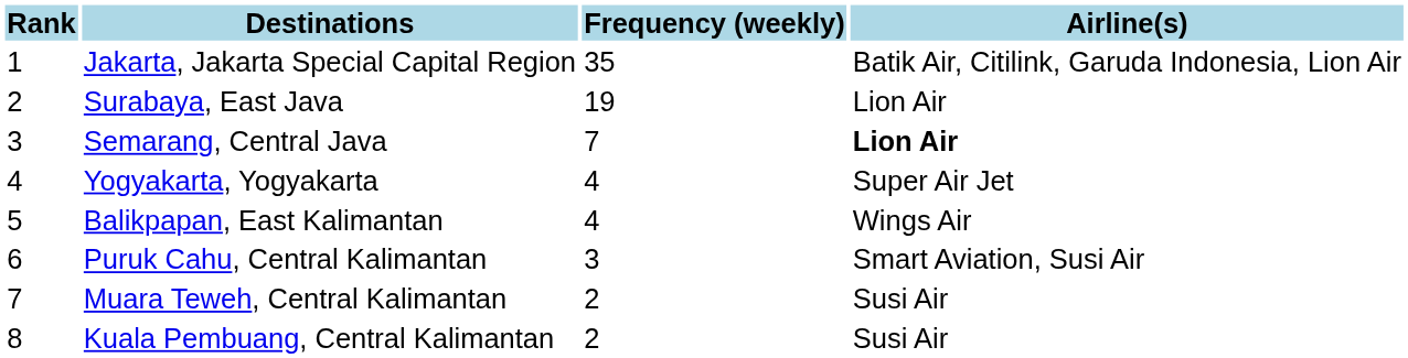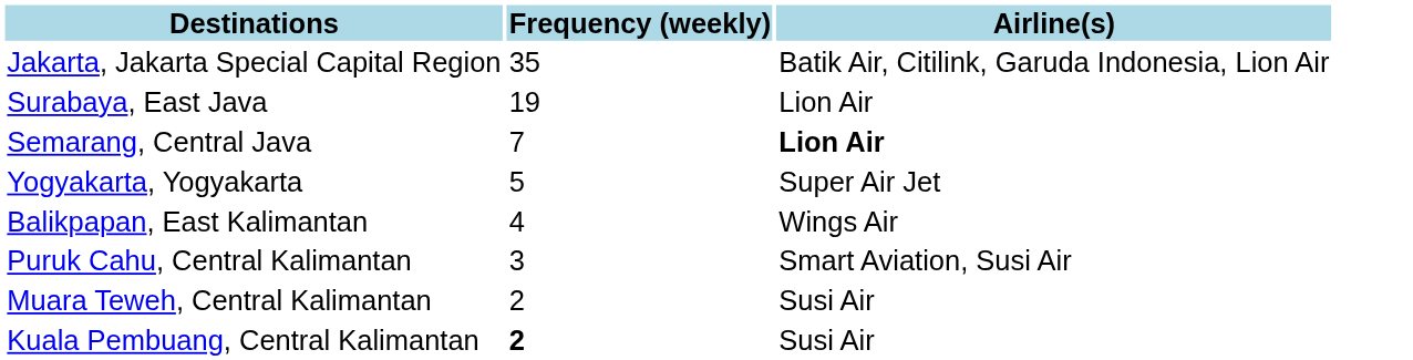 <table class="sortable" style="font-size:89%; align=center;">
 <tr style="background:lightblue;">
-<th>Rank</th>
 <th>Destinations</th>
 <th>Frequency (weekly)</th>
 <th>Airline(s)</th>
 </tr>
 <tr>
-<td>1</td>
 <td> <a href='#'>Jakarta</a>, Jakarta Special Capital Region</td>
 <td>35</td>
 <td>Batik Air, Citilink, Garuda Indonesia, Lion Air</td>
 </tr>
 <tr>
-<td>2</td>
 <td> <a href='#'>Surabaya</a>, East Java</td>
 <td>19</td>
 <td>Lion Air</td>
 </tr>
 <tr>
-<td>3</td>
 <td> <a href='#'>Semarang</a>, Central Java</td>
 <td>7</td>
 <td><strong>Lion Air</strong></td>
 </tr>
 <tr>
-<td>4</td>
 <td> <a href='#'>Yogyakarta</a>, Yogyakarta</td>
-<td>4</td>
+<td>5</td>
 <td>Super Air Jet</td>
 </tr>
 <tr>
-<td>5</td>
 <td> <a href='#'>Balikpapan</a>, East Kalimantan</td>
 <td>4</td>
 <td>Wings Air</td>
 </tr>
 <tr>
-<td>6</td>
 <td> <a href='#'>Puruk Cahu</a>, Central Kalimantan</td>
 <td>3</td>
 <td>Smart Aviation, Susi Air</td>
 </tr>
 <tr>
-<td>7</td>
 <td> <a href='#'>Muara Teweh</a>, Central Kalimantan</td>
 <td>2</td>
 <td>Susi Air</td>
 </tr>
 <tr>
-<td>8</td>
 <td> <a href='#'>Kuala Pembuang</a>, Central Kalimantan</td>
-<td>2</td>
+<td><strong>2</strong></td>
 <td>Susi Air</td>
 </tr>
 </table>
